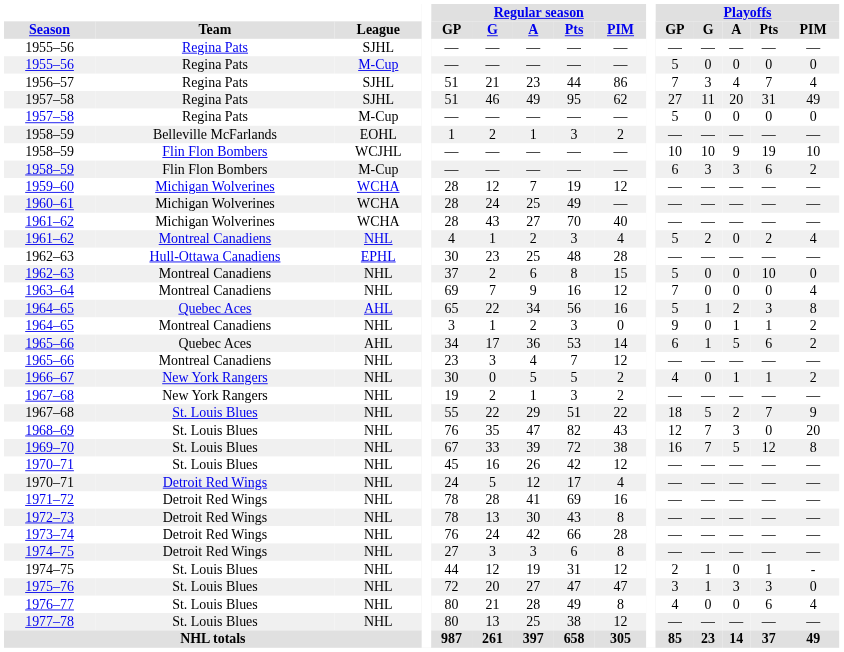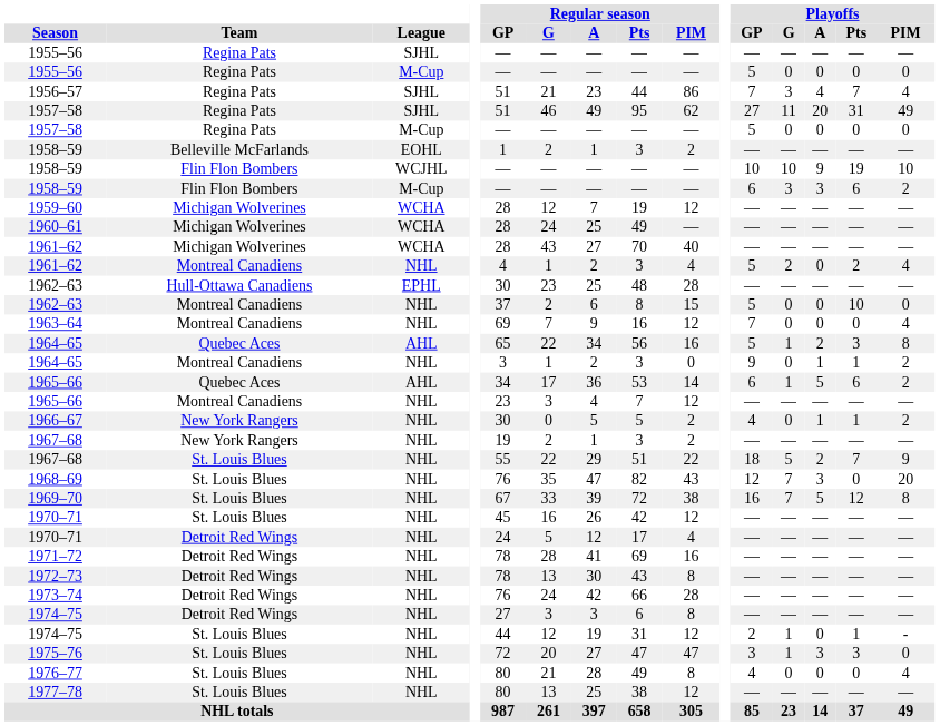 <table border="0" cellpadding="1" cellspacing="0" style="text-align:center; width:60em;">
 <tr style="background:#e0e0e0;">
 <th colspan="3"  bgcolor="#ffffff"> </th>
 <th rowspan="99" bgcolor="#ffffff"> </th>
 <th colspan="5"><a href='#'>Regular season</a></th>
 <th rowspan="99" bgcolor="#ffffff"> </th>
 <th colspan="5"><a href='#'>Playoffs</a></th>
 </tr>
 <tr style="background:#e0e0e0;">
 <th><a href='#'>Season</a></th>
 <th>Team</th>
 <th>League</th>
 <th>GP</th>
 <th><a href='#'>G</a></th>
 <th><a href='#'>A</a></th>
 <th><a href='#'>Pts</a></th>
 <th><a href='#'>PIM</a></th>
 <th>GP</th>
 <th>G</th>
 <th>A</th>
 <th>Pts</th>
 <th>PIM</th>
 </tr>
 <tr>
 <td>1955–56</td>
 <td><a href='#'>Regina Pats</a></td>
 <td>SJHL</td>
 <td>—</td>
 <td>—</td>
 <td>—</td>
 <td>—</td>
 <td>—</td>
 <td>—</td>
 <td>—</td>
 <td>—</td>
 <td>—</td>
 <td>—</td>
 </tr>
 <tr style="background:#f0f0f0;">
 <td><a href='#'>1955–56</a></td>
 <td>Regina Pats</td>
 <td><a href='#'>M-Cup</a></td>
 <td>—</td>
 <td>—</td>
 <td>—</td>
 <td>—</td>
 <td>—</td>
 <td>5</td>
 <td>0</td>
 <td>0</td>
 <td>0</td>
 <td>0</td>
 </tr>
 <tr>
 <td>1956–57</td>
 <td>Regina Pats</td>
 <td>SJHL</td>
 <td>51</td>
 <td>21</td>
 <td>23</td>
 <td>44</td>
 <td>86</td>
 <td>7</td>
 <td>3</td>
 <td>4</td>
 <td>7</td>
 <td>4</td>
 </tr>
 <tr style="background:#f0f0f0;">
 <td>1957–58</td>
 <td>Regina Pats</td>
 <td>SJHL</td>
 <td>51</td>
 <td>46</td>
 <td>49</td>
 <td>95</td>
 <td>62</td>
 <td>27</td>
 <td>11</td>
 <td>20</td>
 <td>31</td>
 <td>49</td>
 </tr>
 <tr>
 <td><a href='#'>1957–58</a></td>
 <td>Regina Pats</td>
 <td>M-Cup</td>
 <td>—</td>
 <td>—</td>
 <td>—</td>
 <td>—</td>
 <td>—</td>
 <td>5</td>
 <td>0</td>
 <td>0</td>
 <td>0</td>
 <td>0</td>
 </tr>
 <tr style="background:#f0f0f0;">
 <td>1958–59</td>
 <td>Belleville McFarlands</td>
 <td>EOHL</td>
 <td>1</td>
 <td>2</td>
 <td>1</td>
 <td>3</td>
 <td>2</td>
 <td>—</td>
 <td>—</td>
 <td>—</td>
 <td>—</td>
 <td>—</td>
 </tr>
 <tr>
 <td>1958–59</td>
 <td><a href='#'>Flin Flon Bombers</a></td>
 <td>WCJHL</td>
 <td>—</td>
 <td>—</td>
 <td>—</td>
 <td>—</td>
 <td>—</td>
 <td>10</td>
 <td>10</td>
 <td>9</td>
 <td>19</td>
 <td>10</td>
 </tr>
 <tr style="background:#f0f0f0;">
 <td><a href='#'>1958–59</a></td>
 <td>Flin Flon Bombers</td>
 <td>M-Cup</td>
 <td>—</td>
 <td>—</td>
 <td>—</td>
 <td>—</td>
 <td>—</td>
 <td>6</td>
 <td>3</td>
 <td>3</td>
 <td>6</td>
 <td>2</td>
 </tr>
 <tr>
 <td><a href='#'>1959–60</a></td>
 <td><a href='#'>Michigan Wolverines</a></td>
 <td><a href='#'>WCHA</a></td>
 <td>28</td>
 <td>12</td>
 <td>7</td>
 <td>19</td>
 <td>12</td>
 <td>—</td>
 <td>—</td>
 <td>—</td>
 <td>—</td>
 <td>—</td>
 </tr>
 <tr style="background:#f0f0f0;">
 <td><a href='#'>1960–61</a></td>
 <td>Michigan Wolverines</td>
 <td>WCHA</td>
 <td>28</td>
 <td>24</td>
 <td>25</td>
 <td>49</td>
 <td>—</td>
 <td>—</td>
 <td>—</td>
 <td>—</td>
 <td>—</td>
 <td>—</td>
 </tr>
 <tr>
 <td><a href='#'>1961–62</a></td>
 <td>Michigan Wolverines</td>
 <td>WCHA</td>
 <td>28</td>
 <td>43</td>
 <td>27</td>
 <td>70</td>
 <td>40</td>
 <td>—</td>
 <td>—</td>
 <td>—</td>
 <td>—</td>
 <td>—</td>
 </tr>
 <tr style="background:#f0f0f0;">
 <td><a href='#'>1961–62</a></td>
 <td><a href='#'>Montreal Canadiens</a></td>
 <td><a href='#'>NHL</a></td>
 <td>4</td>
 <td>1</td>
 <td>2</td>
 <td>3</td>
 <td>4</td>
 <td>5</td>
 <td>2</td>
 <td>0</td>
 <td>2</td>
 <td>4</td>
 </tr>
 <tr>
 <td>1962–63</td>
 <td><a href='#'>Hull-Ottawa Canadiens</a></td>
 <td><a href='#'>EPHL</a></td>
 <td>30</td>
 <td>23</td>
 <td>25</td>
 <td>48</td>
 <td>28</td>
 <td>—</td>
 <td>—</td>
 <td>—</td>
 <td>—</td>
 <td>—</td>
 </tr>
 <tr style="background:#f0f0f0;">
 <td><a href='#'>1962–63</a></td>
 <td>Montreal Canadiens</td>
 <td>NHL</td>
 <td>37</td>
 <td>2</td>
 <td>6</td>
 <td>8</td>
 <td>15</td>
 <td>5</td>
 <td>0</td>
 <td>0</td>
 <td>10</td>
 <td>0</td>
 </tr>
 <tr>
 <td><a href='#'>1963–64</a></td>
 <td>Montreal Canadiens</td>
 <td>NHL</td>
 <td>69</td>
 <td>7</td>
 <td>9</td>
 <td>16</td>
 <td>12</td>
 <td>7</td>
 <td>0</td>
 <td>0</td>
 <td>0</td>
 <td>4</td>
 </tr>
 <tr style="background:#f0f0f0;">
 <td><a href='#'>1964–65</a></td>
 <td><a href='#'>Quebec Aces</a></td>
 <td><a href='#'>AHL</a></td>
 <td>65</td>
 <td>22</td>
 <td>34</td>
 <td>56</td>
 <td>16</td>
 <td>5</td>
 <td>1</td>
 <td>2</td>
 <td>3</td>
 <td>8</td>
 </tr>
 <tr>
 <td><a href='#'>1964–65</a></td>
 <td>Montreal Canadiens</td>
 <td>NHL</td>
 <td>3</td>
 <td>1</td>
 <td>2</td>
 <td>3</td>
 <td>0</td>
 <td>9</td>
 <td>0</td>
 <td>1</td>
 <td>1</td>
 <td>2</td>
 </tr>
 <tr style="background:#f0f0f0;">
 <td><a href='#'>1965–66</a></td>
 <td>Quebec Aces</td>
 <td>AHL</td>
 <td>34</td>
 <td>17</td>
 <td>36</td>
 <td>53</td>
 <td>14</td>
 <td>6</td>
 <td>1</td>
 <td>5</td>
 <td>6</td>
 <td>2</td>
 </tr>
 <tr>
 <td><a href='#'>1965–66</a></td>
 <td>Montreal Canadiens</td>
 <td>NHL</td>
 <td>23</td>
 <td>3</td>
 <td>4</td>
 <td>7</td>
 <td>12</td>
 <td>—</td>
 <td>—</td>
 <td>—</td>
 <td>—</td>
 <td>—</td>
 </tr>
 <tr style="background:#f0f0f0;">
 <td><a href='#'>1966–67</a></td>
 <td><a href='#'>New York Rangers</a></td>
 <td>NHL</td>
 <td>30</td>
 <td>0</td>
 <td>5</td>
 <td>5</td>
 <td>2</td>
 <td>4</td>
 <td>0</td>
 <td>1</td>
 <td>1</td>
 <td>2</td>
 </tr>
 <tr>
 <td><a href='#'>1967–68</a></td>
 <td>New York Rangers</td>
 <td>NHL</td>
 <td>19</td>
 <td>2</td>
 <td>1</td>
 <td>3</td>
 <td>2</td>
 <td>—</td>
 <td>—</td>
 <td>—</td>
 <td>—</td>
 <td>—</td>
 </tr>
 <tr style="background:#f0f0f0;">
 <td>1967–68</td>
 <td><a href='#'>St. Louis Blues</a></td>
 <td>NHL</td>
 <td>55</td>
 <td>22</td>
 <td>29</td>
 <td>51</td>
 <td>22</td>
 <td>18</td>
 <td>5</td>
 <td>2</td>
 <td>7</td>
 <td>9</td>
 </tr>
 <tr>
 <td><a href='#'>1968–69</a></td>
 <td>St. Louis Blues</td>
 <td>NHL</td>
 <td>76</td>
 <td>35</td>
 <td>47</td>
 <td>82</td>
 <td>43</td>
 <td>12</td>
 <td>7</td>
 <td>3</td>
 <td>0</td>
 <td>20</td>
 </tr>
 <tr style="background:#f0f0f0;">
 <td><a href='#'>1969–70</a></td>
 <td>St. Louis Blues</td>
 <td>NHL</td>
 <td>67</td>
 <td>33</td>
 <td>39</td>
 <td>72</td>
 <td>38</td>
 <td>16</td>
 <td>7</td>
 <td>5</td>
 <td>12</td>
 <td>8</td>
 </tr>
 <tr>
 <td><a href='#'>1970–71</a></td>
 <td>St. Louis Blues</td>
 <td>NHL</td>
 <td>45</td>
 <td>16</td>
 <td>26</td>
 <td>42</td>
 <td>12</td>
 <td>—</td>
 <td>—</td>
 <td>—</td>
 <td>—</td>
 <td>—</td>
 </tr>
 <tr style="background:#f0f0f0;">
 <td>1970–71</td>
 <td><a href='#'>Detroit Red Wings</a></td>
 <td>NHL</td>
 <td>24</td>
 <td>5</td>
 <td>12</td>
 <td>17</td>
 <td>4</td>
 <td>—</td>
 <td>—</td>
 <td>—</td>
 <td>—</td>
 <td>—</td>
 </tr>
 <tr>
 <td><a href='#'>1971–72</a></td>
 <td>Detroit Red Wings</td>
 <td>NHL</td>
 <td>78</td>
 <td>28</td>
 <td>41</td>
 <td>69</td>
 <td>16</td>
 <td>—</td>
 <td>—</td>
 <td>—</td>
 <td>—</td>
 <td>—</td>
 </tr>
 <tr style="background:#f0f0f0;">
 <td><a href='#'>1972–73</a></td>
 <td>Detroit Red Wings</td>
 <td>NHL</td>
 <td>78</td>
 <td>13</td>
 <td>30</td>
 <td>43</td>
 <td>8</td>
 <td>—</td>
 <td>—</td>
 <td>—</td>
 <td>—</td>
 <td>—</td>
 </tr>
 <tr>
 <td><a href='#'>1973–74</a></td>
 <td>Detroit Red Wings</td>
 <td>NHL</td>
 <td>76</td>
 <td>24</td>
 <td>42</td>
 <td>66</td>
 <td>28</td>
 <td>—</td>
 <td>—</td>
 <td>—</td>
 <td>—</td>
 <td>—</td>
 </tr>
 <tr style="background:#f0f0f0;">
 <td><a href='#'>1974–75</a></td>
 <td>Detroit Red Wings</td>
 <td>NHL</td>
 <td>27</td>
 <td>3</td>
 <td>3</td>
 <td>6</td>
 <td>8</td>
 <td>—</td>
 <td>—</td>
 <td>—</td>
 <td>—</td>
 <td>—</td>
 </tr>
 <tr>
 <td>1974–75</td>
 <td>St. Louis Blues</td>
 <td>NHL</td>
 <td>44</td>
 <td>12</td>
 <td>19</td>
 <td>31</td>
 <td>12</td>
 <td>2</td>
 <td>1</td>
 <td>0</td>
 <td>1</td>
 <td>-</td>
 </tr>
 <tr style="background:#f0f0f0;">
 <td><a href='#'>1975–76</a></td>
 <td>St. Louis Blues</td>
 <td>NHL</td>
 <td>72</td>
 <td>20</td>
 <td>27</td>
 <td>47</td>
 <td>47</td>
 <td>3</td>
 <td>1</td>
 <td>3</td>
 <td>3</td>
 <td>0</td>
 </tr>
 <tr>
 <td><a href='#'>1976–77</a></td>
 <td>St. Louis Blues</td>
 <td>NHL</td>
 <td>80</td>
 <td>21</td>
 <td>28</td>
 <td>49</td>
 <td>8</td>
 <td>4</td>
 <td>0</td>
 <td>0</td>
-<td>6</td>
+<td>0</td>
 <td>4</td>
 </tr>
 <tr style="background:#f0f0f0;">
 <td><a href='#'>1977–78</a></td>
 <td>St. Louis Blues</td>
 <td>NHL</td>
 <td>80</td>
 <td>13</td>
 <td>25</td>
 <td>38</td>
 <td>12</td>
 <td>—</td>
 <td>—</td>
 <td>—</td>
 <td>—</td>
 <td>—</td>
 </tr>
 <tr style="background:#e0e0e0;">
 <th colspan="3">NHL totals</th>
 <th>987</th>
 <th>261</th>
 <th>397</th>
 <th>658</th>
 <th>305</th>
 <th>85</th>
 <th>23</th>
 <th>14</th>
 <th>37</th>
 <th>49</th>
 </tr>
 </table>
